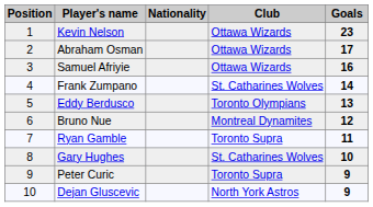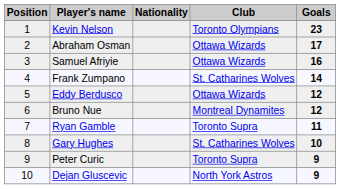 <table bgcolor="#f7f8ff" cellpadding="3" cellspacing="0" border="1" style="font-size: 95%; border: gray solid 1px; border-collapse: collapse;">
 <tr bgcolor="#CCCCCC">
 <th width="50px">Position</th>
 <th>Player's name</th>
 <th>Nationality</th>
 <th>Club</th>
 <th width="50px">Goals</th>
 </tr>
 <tr bgcolor="#EFEFEF" align="center">
 <td>1</td>
 <td align="left"><a href='#'>Kevin Nelson</a></td>
 <td align="left"></td>
-<td align="left"><a href='#'>Ottawa Wizards</a></td>
+<td align="left"><a href='#'>Toronto Olympians</a></td>
 <td><strong>23</strong></td>
 </tr>
 <tr bgcolor="#EFEFEF" align="center">
 <td>2</td>
 <td align="left">Abraham Osman</td>
 <td align="left"></td>
 <td align="left"><a href='#'>Ottawa Wizards</a></td>
 <td><strong>17</strong></td>
 </tr>
 <tr bgcolor="#EFEFEF" align="center">
 <td>3</td>
 <td align="left">Samuel Afriyie</td>
 <td align="left"></td>
 <td align="left"><a href='#'>Ottawa Wizards</a></td>
 <td><strong>16</strong></td>
 </tr>
 <tr align="center">
 <td>4</td>
 <td align="left">Frank Zumpano</td>
 <td align="left"></td>
 <td align="left"><a href='#'>St. Catharines Wolves</a></td>
 <td><strong>14</strong></td>
 </tr>
 <tr bgcolor="#EFEFEF" align="center">
 <td>5</td>
 <td align="left"><a href='#'>Eddy Berdusco</a></td>
 <td align="left"></td>
-<td align="left"><a href='#'>Toronto Olympians</a></td>
-<td><strong>13</strong></td>
+<td align="left"><a href='#'>Ottawa Wizards</a></td>
+<td><strong>12</strong></td>
 </tr>
 <tr bgcolor="#EFEFEF"  align="center">
 <td>6</td>
 <td align="left">Bruno Nue</td>
 <td align="left"></td>
 <td align="left"><a href='#'>Montreal Dynamites</a></td>
 <td><strong>12</strong></td>
 </tr>
 <tr align="center">
 <td>7</td>
 <td align="left"><a href='#'>Ryan Gamble</a></td>
 <td align="left"></td>
 <td align="left"><a href='#'>Toronto Supra</a></td>
 <td><strong>11</strong></td>
 </tr>
 <tr bgcolor="#EFEFEF"  align="center">
 <td>8</td>
 <td align="left"><a href='#'>Gary Hughes</a></td>
 <td align="left"></td>
 <td align="left"><a href='#'>St. Catharines Wolves</a></td>
 <td><strong>10</strong></td>
 </tr>
 <tr bgcolor="#EFEFEF" align="center">
 <td>9</td>
 <td align="left">Peter Curic</td>
 <td align="left"></td>
 <td align="left"><a href='#'>Toronto Supra</a></td>
 <td><strong>9</strong></td>
 </tr>
 <tr align="center">
 <td>10</td>
 <td align="left"><a href='#'>Dejan Gluscevic</a></td>
 <td align="left"></td>
 <td align="left"><a href='#'>North York Astros</a></td>
 <td><strong>9</strong></td>
 </tr>
 </table>
